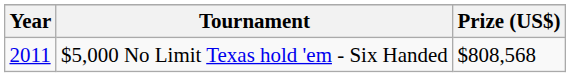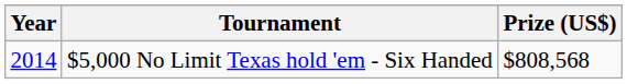 <table class="wikitable">
 <tr>
 </tr>
 <tr>
 <th>Year</th>
 <th>Tournament</th>
 <th>Prize (US$)</th>
 </tr>
 <tr>
-<td><a href='#'>2011</a></td>
+<td><a href='#'>2014</a></td>
 <td>$5,000 No Limit <a href='#'>Texas hold 'em</a> - Six Handed</td>
 <td>$808,568</td>
 </tr>
 </table>
